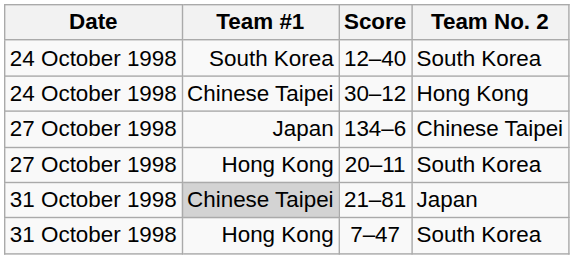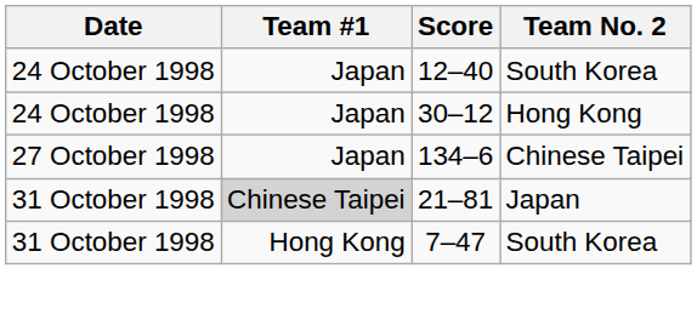 <table class="wikitable">
 <tr>
 <th>Date</th>
 <th>Team #1</th>
 <th>Score</th>
 <th>Team No. 2</th>
 </tr>
 <tr>
 <td>24 October 1998</td>
-<td align="right">South Korea</td>
+<td align="right">Japan</td>
 <td align="center">12–40</td>
 <td>South Korea</td>
 </tr>
 <tr>
 <td>24 October 1998</td>
-<td align="right">Chinese Taipei</td>
+<td align="right">Japan</td>
 <td align="center">30–12</td>
 <td>Hong Kong</td>
 </tr>
 <tr>
 <td>27 October 1998</td>
 <td align="right">Japan</td>
 <td align="center">134–6</td>
 <td>Chinese Taipei</td>
-</tr>
-<tr>
-<td>27 October 1998</td>
-<td align="right">Hong Kong</td>
-<td align="center">20–11</td>
-<td>South Korea</td>
 </tr>
 <tr>
 <td>31 October 1998</td>
 <td align="right" style="background: lightgrey;">Chinese Taipei</td>
 <td align="center">21–81</td>
 <td>Japan</td>
 </tr>
 <tr>
 <td>31 October 1998</td>
 <td align="right">Hong Kong</td>
 <td align="center">7–47</td>
 <td>South Korea</td>
 </tr>
 </table>
